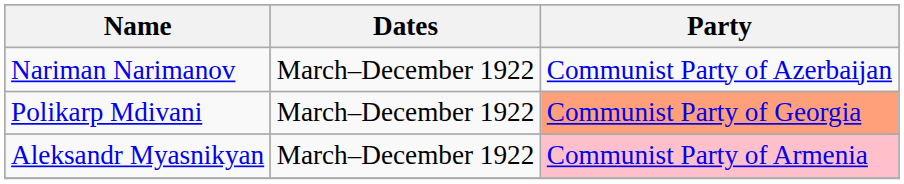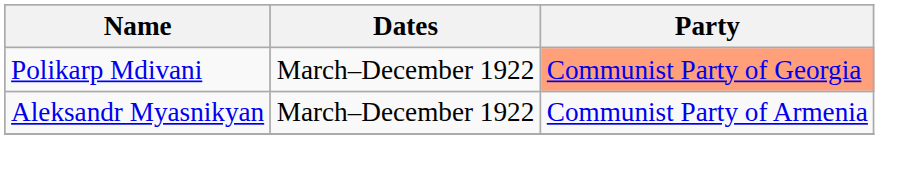 <table class="wikitable">
 <tr>
 <th>Name</th>
 <th>Dates</th>
 <th>Party</th>
-</tr>
-<tr>
-<td><a href='#'>Nariman Narimanov</a></td>
-<td>March–December 1922</td>
-<td><a href='#'>Communist Party of Azerbaijan</a></td>
 </tr>
 <tr>
 <td><a href='#'>Polikarp Mdivani</a></td>
 <td>March–December 1922</td>
 <td style="background: lightsalmon;"><a href='#'>Communist Party of Georgia</a></td>
 </tr>
 <tr>
 <td><a href='#'>Aleksandr Myasnikyan</a></td>
 <td>March–December 1922</td>
-<td style="background: pink;"><a href='#'>Communist Party of Armenia</a></td>
+<td><a href='#'>Communist Party of Armenia</a></td>
 </tr>
 <tr>
 </tr>
 </table>
